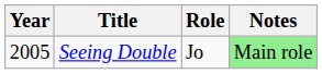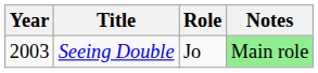 <table class="wikitable">
 <tr>
 <th>Year</th>
 <th>Title</th>
 <th>Role</th>
 <th class="unsortable">Notes</th>
 </tr>
 <tr>
-<td>2005</td>
+<td>2003</td>
 <td><em><a href='#'>Seeing Double</a></em></td>
 <td>Jo</td>
 <td style="background: lightgreen;">Main role</td>
 </tr>
 </table>
